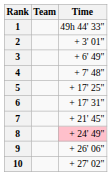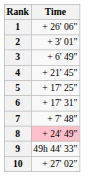 <table class="wikitable" margin-bottom:0;">
 <tr>
 <th scope="col">Rank</th>
-<th scope="col">Team</th>
 <th scope="col">Time</th>
 </tr>
 <tr>
 <th scope="row">1</th>
-<td></td>
-<td align="right">49h 44' 33"</td>
+<td align="right">+ 26' 06"</td>
 </tr>
 <tr>
 <th scope="row">2</th>
-<td></td>
 <td align="right">+ 3' 01"</td>
 </tr>
 <tr>
 <th scope="row">3</th>
-<td></td>
 <td align="right">+ 6' 49"</td>
 </tr>
 <tr>
 <th scope="row">4</th>
-<td></td>
-<td align="right">+ 7' 48"</td>
+<td align="right">+ 21' 45"</td>
 </tr>
 <tr>
 <th scope="row">5</th>
-<td></td>
 <td align="right">+ 17' 25"</td>
 </tr>
 <tr>
 <th scope="row">6</th>
-<td></td>
 <td align="right">+ 17' 31"</td>
 </tr>
 <tr>
 <th scope="row">7</th>
-<td></td>
-<td align="right">+ 21' 45"</td>
+<td align="right">+ 7' 48"</td>
 </tr>
 <tr>
 <th scope="row">8</th>
-<td></td>
 <td align="right" style="background: pink;">+ 24' 49"</td>
 </tr>
 <tr>
 <th scope="row">9</th>
-<td></td>
-<td align="right">+ 26' 06"</td>
+<td align="right">49h 44' 33"</td>
 </tr>
 <tr>
 <th scope="row">10</th>
-<td></td>
 <td align="right">+ 27' 02"</td>
 </tr>
 </table>
